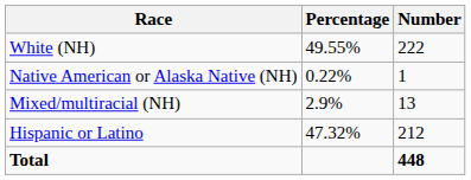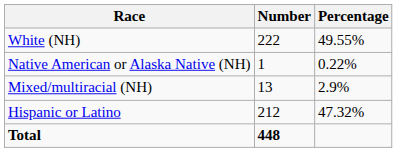 <table class="wikitable">
 <tr>
 <th>Race</th>
+<th>Number</th>
 <th>Percentage</th>
-<th>Number</th>
 </tr>
 <tr>
 <td><a href='#'>White</a> (NH)</td>
+<td>222</td>
 <td>49.55%</td>
-<td>222</td>
 </tr>
 <tr>
 <td><a href='#'>Native American</a> or <a href='#'>Alaska Native</a> (NH)</td>
+<td>1</td>
 <td>0.22%</td>
-<td>1</td>
 </tr>
 <tr>
 <td><a href='#'>Mixed/multiracial</a> (NH)</td>
+<td>13</td>
 <td>2.9%</td>
-<td>13</td>
 </tr>
 <tr>
 <td><a href='#'>Hispanic or Latino</a></td>
+<td>212</td>
 <td>47.32%</td>
-<td>212</td>
 </tr>
 <tr>
 <td><strong>Total</strong></td>
+<td><strong>448</strong></td>
 <td></td>
-<td><strong>448</strong></td>
 </tr>
 </table>
